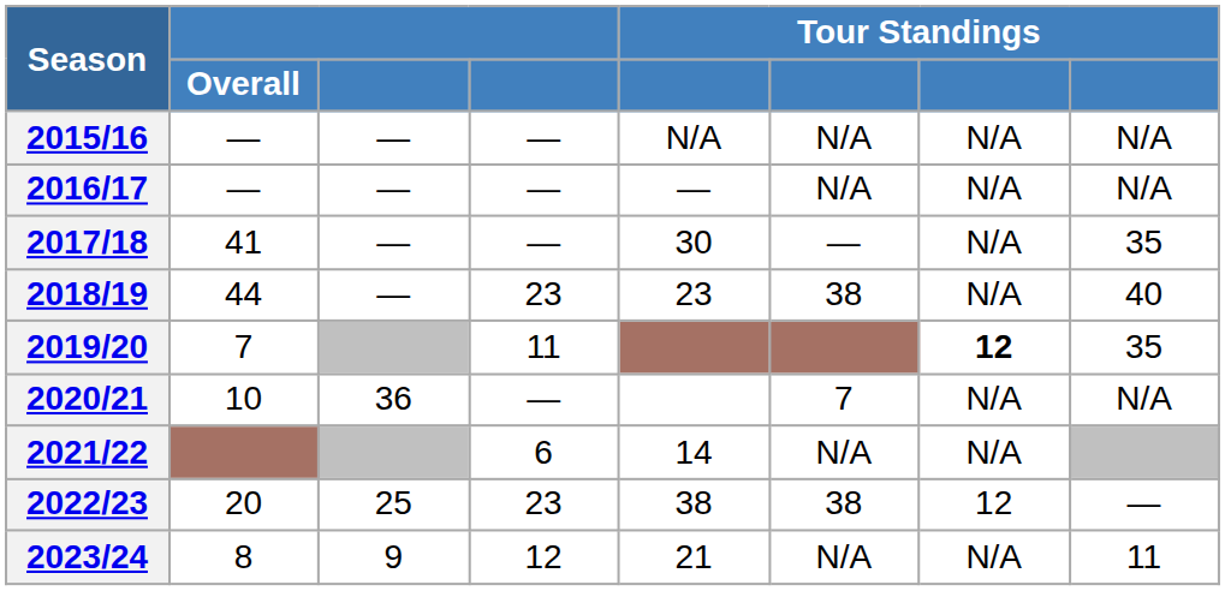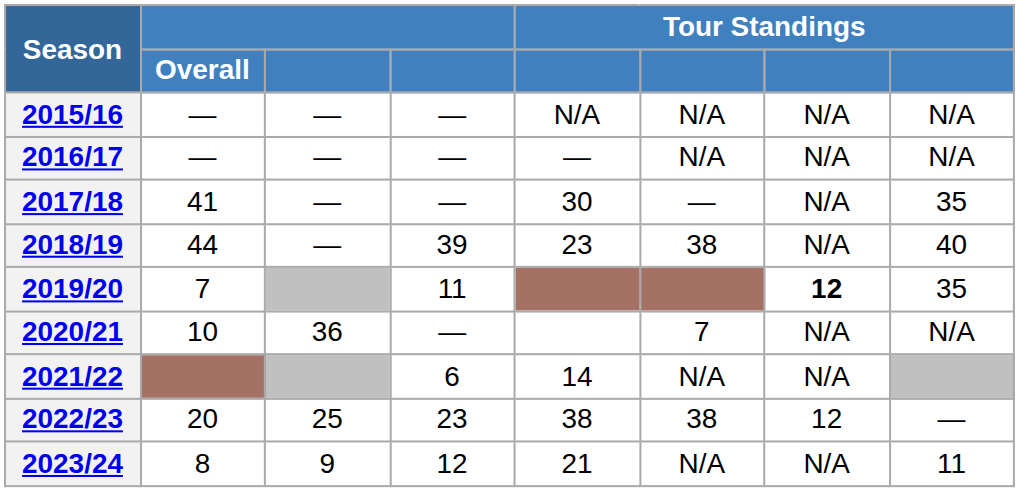 <table class="wikitable" style="font-size:86%; text-align:center; border:grey solid 1px; border-collapse:collapse; background:#ffffff;">
 <tr>
 <th style="background-color:#369; color:white; width:60px;" rowspan="2"> Season </th>
 <th style="background-color:#4180be; color:white;" colspan="3"></th>
 <th style="background-color:#4180be; color:white;" colspan="4">Tour Standings</th>
 </tr>
 <tr>
 <th style="background-color:#4180be; color:white; width:55px;">Overall</th>
 <th style="background-color:#4180be; color:white; width:55px;"></th>
 <th style="background-color:#4180be; color:white; width:55px;"></th>
 <th style="background-color:#4180be; color:white; width:55px;"></th>
 <th style="background-color:#4180be; color:white; width:55px;"></th>
 <th style="background-color:#4180be; color:white; width:55px;"></th>
 <th style="background-color:#4180be; color:white; width:55px;"></th>
 </tr>
 <tr>
 <th scope=row align=center><a href='#'>2015/16</a></th>
 <td align=center>—</td>
 <td align=center>—</td>
 <td align=center>—</td>
 <td align=center>N/A</td>
 <td align=center>N/A</td>
 <td align=center>N/A</td>
 <td align=center>N/A</td>
 </tr>
 <tr>
 <th scope=row align=center><a href='#'>2016/17</a></th>
 <td align=center>—</td>
 <td align=center>—</td>
 <td align=center>—</td>
 <td align=center>—</td>
 <td align=center>N/A</td>
 <td align=center>N/A</td>
 <td align=center>N/A</td>
 </tr>
 <tr>
 <th scope=row align=center><a href='#'>2017/18</a></th>
 <td align=center>41</td>
 <td align=center>—</td>
 <td align=center>—</td>
 <td align=center>30</td>
 <td align=center>—</td>
 <td align=center>N/A</td>
 <td align=center>35</td>
 </tr>
 <tr>
 <th scope=row align=center><a href='#'>2018/19</a></th>
 <td align=center>44</td>
 <td align=center>—</td>
-<td>23</td>
+<td align=center>39</td>
 <td align=center>23</td>
 <td align=center>38</td>
 <td align=center>N/A</td>
 <td align=center>40</td>
 </tr>
 <tr>
 <th scope=row align=center><a href='#'>2019/20</a></th>
 <td align=center>7</td>
 <td align=center bgcolor=silver></td>
 <td align=center>11</td>
 <td align=center bgcolor=#a57164></td>
 <td bgcolor=#a57164></td>
 <td align=center><strong>12</strong></td>
 <td align=center>35</td>
 </tr>
 <tr>
 <th scope=row align=center><a href='#'>2020/21</a></th>
 <td align=center>10</td>
 <td align=center>36</td>
 <td align=center>—</td>
 <td align=center></td>
 <td align=center>7</td>
 <td align=center>N/A</td>
 <td align=center>N/A</td>
 </tr>
 <tr>
 <th scope=row align=center><a href='#'>2021/22</a></th>
 <td align=center bgcolor=#a57164></td>
 <td align=center bgcolor=silver></td>
 <td align=center>6</td>
 <td align=center>14</td>
 <td align=center>N/A</td>
 <td align=center>N/A</td>
 <td align=center bgcolor=silver></td>
 </tr>
 <tr>
 <th scope=row align=center><a href='#'>2022/23</a></th>
 <td>20</td>
 <td>25</td>
 <td>23</td>
 <td>38</td>
 <td align=center>38</td>
 <td align=center>12</td>
 <td>—</td>
 </tr>
 <tr>
 <th scope=row align=center><a href='#'>2023/24</a></th>
 <td align=center>8</td>
 <td align=center>9</td>
 <td align=center>12</td>
 <td align=center>21</td>
 <td align=center>N/A</td>
 <td align=center>N/A</td>
 <td align=center>11</td>
 </tr>
 </table>
